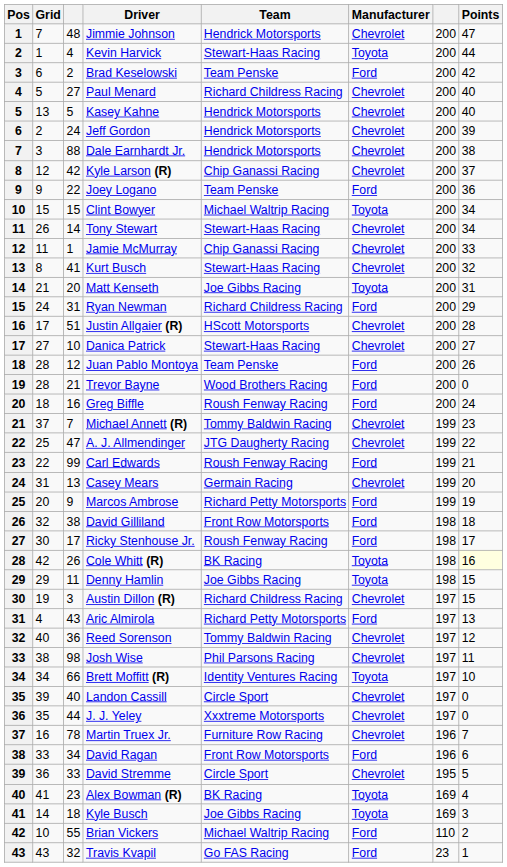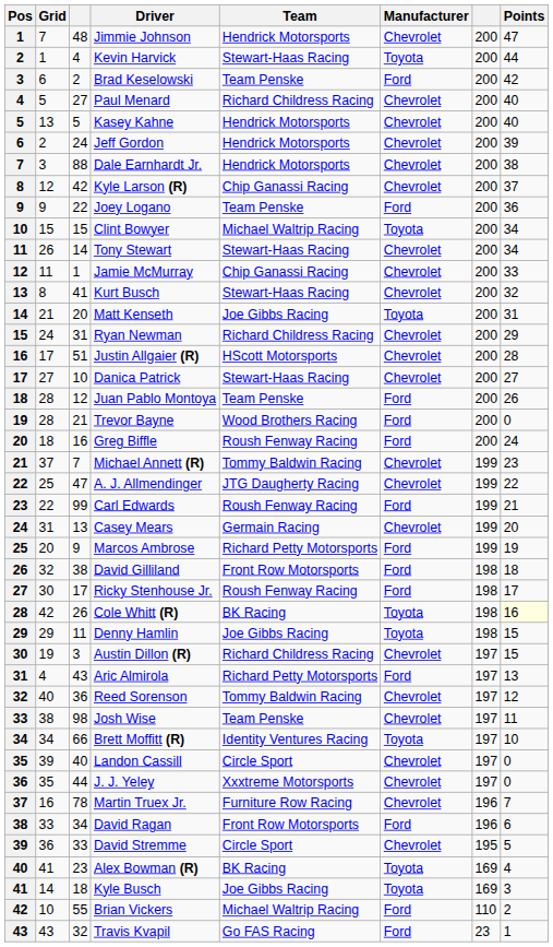 <table class="wikitable" style="font-size:95%">
 <tr>
 <th>Pos</th>
 <th>Grid</th>
 <th></th>
 <th>Driver</th>
 <th>Team</th>
 <th>Manufacturer</th>
 <th></th>
 <th>Points</th>
 </tr>
 <tr>
 <th>1</th>
 <td>7</td>
 <td>48</td>
 <td><a href='#'>Jimmie Johnson</a></td>
 <td><a href='#'>Hendrick Motorsports</a></td>
 <td><a href='#'>Chevrolet</a></td>
 <td>200</td>
 <td>47</td>
 </tr>
 <tr>
 <th>2</th>
 <td>1</td>
 <td>4</td>
 <td><a href='#'>Kevin Harvick</a></td>
 <td><a href='#'>Stewart-Haas Racing</a></td>
 <td><a href='#'>Toyota</a></td>
 <td>200</td>
 <td>44</td>
 </tr>
 <tr>
 <th>3</th>
 <td>6</td>
 <td>2</td>
 <td><a href='#'>Brad Keselowski</a></td>
 <td><a href='#'>Team Penske</a></td>
 <td><a href='#'>Ford</a></td>
 <td>200</td>
 <td>42</td>
 </tr>
 <tr>
 <th>4</th>
 <td>5</td>
 <td>27</td>
 <td><a href='#'>Paul Menard</a></td>
 <td><a href='#'>Richard Childress Racing</a></td>
 <td><a href='#'>Chevrolet</a></td>
 <td>200</td>
 <td>40</td>
 </tr>
 <tr>
 <th>5</th>
 <td>13</td>
 <td>5</td>
 <td><a href='#'>Kasey Kahne</a></td>
 <td><a href='#'>Hendrick Motorsports</a></td>
 <td><a href='#'>Chevrolet</a></td>
 <td>200</td>
 <td>40</td>
 </tr>
 <tr>
 <th>6</th>
 <td>2</td>
 <td>24</td>
 <td><a href='#'>Jeff Gordon</a></td>
 <td><a href='#'>Hendrick Motorsports</a></td>
 <td><a href='#'>Chevrolet</a></td>
 <td>200</td>
 <td>39</td>
 </tr>
 <tr>
 <th>7</th>
 <td>3</td>
 <td>88</td>
 <td><a href='#'>Dale Earnhardt Jr.</a></td>
 <td><a href='#'>Hendrick Motorsports</a></td>
 <td><a href='#'>Chevrolet</a></td>
 <td>200</td>
 <td>38</td>
 </tr>
 <tr>
 <th>8</th>
 <td>12</td>
 <td>42</td>
 <td><a href='#'>Kyle Larson</a> <strong>(R)</strong></td>
 <td><a href='#'>Chip Ganassi Racing</a></td>
 <td><a href='#'>Chevrolet</a></td>
 <td>200</td>
 <td>37</td>
 </tr>
 <tr>
 <th>9</th>
 <td>9</td>
 <td>22</td>
 <td><a href='#'>Joey Logano</a></td>
 <td><a href='#'>Team Penske</a></td>
 <td><a href='#'>Ford</a></td>
 <td>200</td>
 <td>36</td>
 </tr>
 <tr>
 <th>10</th>
 <td>15</td>
 <td>15</td>
 <td><a href='#'>Clint Bowyer</a></td>
 <td><a href='#'>Michael Waltrip Racing</a></td>
 <td><a href='#'>Toyota</a></td>
 <td>200</td>
 <td>34</td>
 </tr>
 <tr>
 <th>11</th>
 <td>26</td>
 <td>14</td>
 <td><a href='#'>Tony Stewart</a></td>
 <td><a href='#'>Stewart-Haas Racing</a></td>
 <td><a href='#'>Chevrolet</a></td>
 <td>200</td>
 <td>34</td>
 </tr>
 <tr>
 <th>12</th>
 <td>11</td>
 <td>1</td>
 <td><a href='#'>Jamie McMurray</a></td>
 <td><a href='#'>Chip Ganassi Racing</a></td>
 <td><a href='#'>Chevrolet</a></td>
 <td>200</td>
 <td>33</td>
 </tr>
 <tr>
 <th>13</th>
 <td>8</td>
 <td>41</td>
 <td><a href='#'>Kurt Busch</a></td>
 <td><a href='#'>Stewart-Haas Racing</a></td>
 <td><a href='#'>Chevrolet</a></td>
 <td>200</td>
 <td>32</td>
 </tr>
 <tr>
 <th>14</th>
 <td>21</td>
 <td>20</td>
 <td><a href='#'>Matt Kenseth</a></td>
 <td><a href='#'>Joe Gibbs Racing</a></td>
 <td><a href='#'>Toyota</a></td>
 <td>200</td>
 <td>31</td>
 </tr>
 <tr>
 <th>15</th>
 <td>24</td>
 <td>31</td>
 <td><a href='#'>Ryan Newman</a></td>
 <td><a href='#'>Richard Childress Racing</a></td>
-<td><a href='#'>Ford</a></td>
+<td><a href='#'>Chevrolet</a></td>
 <td>200</td>
 <td>29</td>
 </tr>
 <tr>
 <th>16</th>
 <td>17</td>
 <td>51</td>
 <td><a href='#'>Justin Allgaier</a> <strong>(R)</strong></td>
 <td><a href='#'>HScott Motorsports</a></td>
 <td><a href='#'>Chevrolet</a></td>
 <td>200</td>
 <td>28</td>
 </tr>
 <tr>
 <th>17</th>
 <td>27</td>
 <td>10</td>
 <td><a href='#'>Danica Patrick</a></td>
 <td><a href='#'>Stewart-Haas Racing</a></td>
 <td><a href='#'>Chevrolet</a></td>
 <td>200</td>
 <td>27</td>
 </tr>
 <tr>
 <th>18</th>
 <td>28</td>
 <td>12</td>
 <td><a href='#'>Juan Pablo Montoya</a></td>
 <td><a href='#'>Team Penske</a></td>
 <td><a href='#'>Ford</a></td>
 <td>200</td>
 <td>26</td>
 </tr>
 <tr>
 <th>19</th>
 <td>28</td>
 <td>21</td>
 <td><a href='#'>Trevor Bayne</a></td>
 <td><a href='#'>Wood Brothers Racing</a></td>
 <td><a href='#'>Ford</a></td>
 <td>200</td>
 <td>0</td>
 </tr>
 <tr>
 <th>20</th>
 <td>18</td>
 <td>16</td>
 <td><a href='#'>Greg Biffle</a></td>
 <td><a href='#'>Roush Fenway Racing</a></td>
 <td><a href='#'>Ford</a></td>
 <td>200</td>
 <td>24</td>
 </tr>
 <tr>
 <th>21</th>
 <td>37</td>
 <td>7</td>
 <td><a href='#'>Michael Annett</a> <strong>(R)</strong></td>
 <td><a href='#'>Tommy Baldwin Racing</a></td>
 <td><a href='#'>Chevrolet</a></td>
 <td>199</td>
 <td>23</td>
 </tr>
 <tr>
 <th>22</th>
 <td>25</td>
 <td>47</td>
 <td><a href='#'>A. J. Allmendinger</a></td>
 <td><a href='#'>JTG Daugherty Racing</a></td>
 <td><a href='#'>Chevrolet</a></td>
 <td>199</td>
 <td>22</td>
 </tr>
 <tr>
 <th>23</th>
 <td>22</td>
 <td>99</td>
 <td><a href='#'>Carl Edwards</a></td>
 <td><a href='#'>Roush Fenway Racing</a></td>
 <td><a href='#'>Ford</a></td>
 <td>199</td>
 <td>21</td>
 </tr>
 <tr>
 <th>24</th>
 <td>31</td>
 <td>13</td>
 <td><a href='#'>Casey Mears</a></td>
 <td><a href='#'>Germain Racing</a></td>
 <td><a href='#'>Chevrolet</a></td>
 <td>199</td>
 <td>20</td>
 </tr>
 <tr>
 <th>25</th>
 <td>20</td>
 <td>9</td>
 <td><a href='#'>Marcos Ambrose</a></td>
 <td><a href='#'>Richard Petty Motorsports</a></td>
 <td><a href='#'>Ford</a></td>
 <td>199</td>
 <td>19</td>
 </tr>
 <tr>
 <th>26</th>
 <td>32</td>
 <td>38</td>
 <td><a href='#'>David Gilliland</a></td>
 <td><a href='#'>Front Row Motorsports</a></td>
 <td><a href='#'>Ford</a></td>
 <td>198</td>
 <td>18</td>
 </tr>
 <tr>
 <th>27</th>
 <td>30</td>
 <td>17</td>
 <td><a href='#'>Ricky Stenhouse Jr.</a></td>
 <td><a href='#'>Roush Fenway Racing</a></td>
 <td><a href='#'>Ford</a></td>
 <td>198</td>
 <td>17</td>
 </tr>
 <tr>
 <th>28</th>
 <td>42</td>
 <td>26</td>
 <td><a href='#'>Cole Whitt</a> <strong>(R)</strong></td>
 <td><a href='#'>BK Racing</a></td>
 <td><a href='#'>Toyota</a></td>
 <td>198</td>
 <td style="background: lightyellow;">16</td>
 </tr>
 <tr>
 <th>29</th>
 <td>29</td>
 <td>11</td>
 <td><a href='#'>Denny Hamlin</a></td>
 <td><a href='#'>Joe Gibbs Racing</a></td>
 <td><a href='#'>Toyota</a></td>
 <td>198</td>
 <td>15</td>
 </tr>
 <tr>
 <th>30</th>
 <td>19</td>
 <td>3</td>
 <td><a href='#'>Austin Dillon</a> <strong>(R)</strong></td>
 <td><a href='#'>Richard Childress Racing</a></td>
 <td><a href='#'>Chevrolet</a></td>
 <td>197</td>
 <td>15</td>
 </tr>
 <tr>
 <th>31</th>
 <td>4</td>
 <td>43</td>
 <td><a href='#'>Aric Almirola</a></td>
 <td><a href='#'>Richard Petty Motorsports</a></td>
 <td><a href='#'>Ford</a></td>
 <td>197</td>
 <td>13</td>
 </tr>
 <tr>
 <th>32</th>
 <td>40</td>
 <td>36</td>
 <td><a href='#'>Reed Sorenson</a></td>
 <td><a href='#'>Tommy Baldwin Racing</a></td>
 <td><a href='#'>Chevrolet</a></td>
 <td>197</td>
 <td>12</td>
 </tr>
 <tr>
 <th>33</th>
 <td>38</td>
 <td>98</td>
 <td><a href='#'>Josh Wise</a></td>
-<td><a href='#'>Phil Parsons Racing</a></td>
+<td><a href='#'>Team Penske</a></td>
 <td><a href='#'>Chevrolet</a></td>
 <td>197</td>
 <td>11</td>
 </tr>
 <tr>
 <th>34</th>
 <td>34</td>
 <td>66</td>
 <td><a href='#'>Brett Moffitt</a> <strong>(R)</strong></td>
 <td><a href='#'>Identity Ventures Racing</a></td>
 <td><a href='#'>Toyota</a></td>
 <td>197</td>
 <td>10</td>
 </tr>
 <tr>
 <th>35</th>
 <td>39</td>
 <td>40</td>
 <td><a href='#'>Landon Cassill</a></td>
 <td><a href='#'>Circle Sport</a></td>
 <td><a href='#'>Chevrolet</a></td>
 <td>197</td>
 <td>0</td>
 </tr>
 <tr>
 <th>36</th>
 <td>35</td>
 <td>44</td>
 <td><a href='#'>J. J. Yeley</a></td>
 <td><a href='#'>Xxxtreme Motorsports</a></td>
 <td><a href='#'>Chevrolet</a></td>
 <td>197</td>
 <td>0</td>
 </tr>
 <tr>
 <th>37</th>
 <td>16</td>
 <td>78</td>
 <td><a href='#'>Martin Truex Jr.</a></td>
 <td><a href='#'>Furniture Row Racing</a></td>
 <td><a href='#'>Chevrolet</a></td>
 <td>196</td>
 <td>7</td>
 </tr>
 <tr>
 <th>38</th>
 <td>33</td>
 <td>34</td>
 <td><a href='#'>David Ragan</a></td>
 <td><a href='#'>Front Row Motorsports</a></td>
 <td><a href='#'>Ford</a></td>
 <td>196</td>
 <td>6</td>
 </tr>
 <tr>
 <th>39</th>
 <td>36</td>
 <td>33</td>
 <td><a href='#'>David Stremme</a></td>
 <td><a href='#'>Circle Sport</a></td>
 <td><a href='#'>Chevrolet</a></td>
 <td>195</td>
 <td>5</td>
 </tr>
 <tr>
 <th>40</th>
 <td>41</td>
 <td>23</td>
 <td><a href='#'>Alex Bowman</a> <strong>(R)</strong></td>
 <td><a href='#'>BK Racing</a></td>
 <td><a href='#'>Toyota</a></td>
 <td>169</td>
 <td>4</td>
 </tr>
 <tr>
 <th>41</th>
 <td>14</td>
 <td>18</td>
 <td><a href='#'>Kyle Busch</a></td>
 <td><a href='#'>Joe Gibbs Racing</a></td>
 <td><a href='#'>Toyota</a></td>
 <td>169</td>
 <td>3</td>
 </tr>
 <tr>
 <th>42</th>
 <td>10</td>
 <td>55</td>
 <td><a href='#'>Brian Vickers</a></td>
 <td><a href='#'>Michael Waltrip Racing</a></td>
 <td><a href='#'>Ford</a></td>
 <td>110</td>
 <td>2</td>
 </tr>
 <tr>
 <th>43</th>
 <td>43</td>
 <td>32</td>
 <td><a href='#'>Travis Kvapil</a></td>
 <td><a href='#'>Go FAS Racing</a></td>
 <td><a href='#'>Ford</a></td>
 <td>23</td>
 <td>1</td>
 </tr>
 </table>
